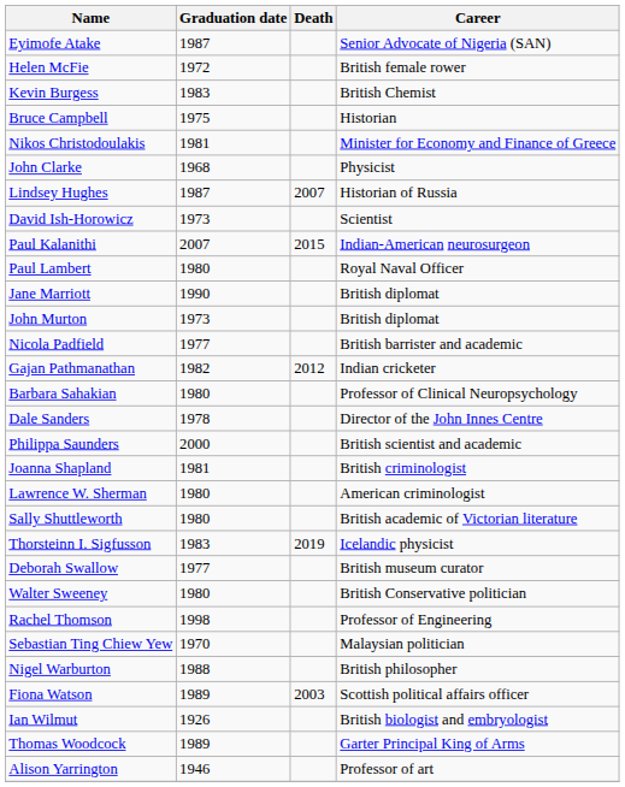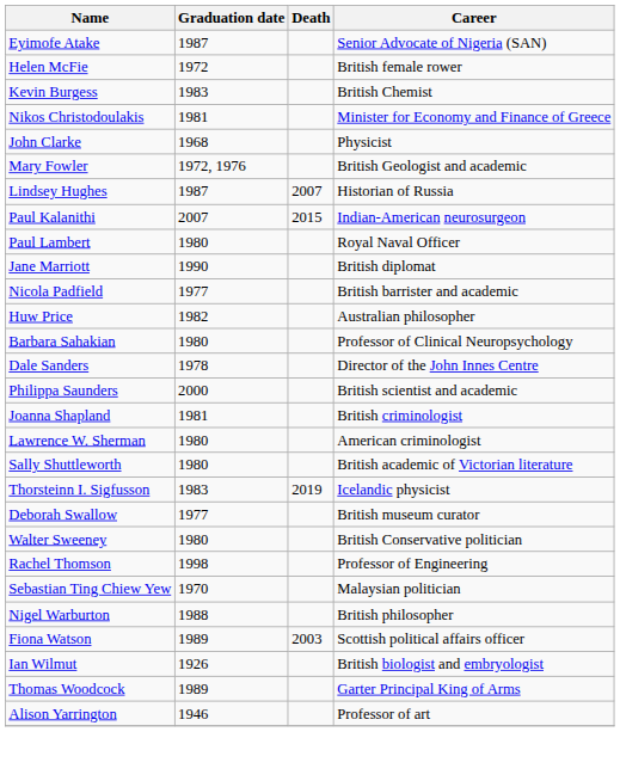 <table class="wikitable sortable" style="font-size:95%;">
 <tr>
 <th>Name</th>
 <th>Graduation date</th>
 <th>Death</th>
 <th>Career</th>
 </tr>
 <tr>
 <td><a href='#'>Eyimofe Atake</a></td>
 <td>1987</td>
 <td></td>
 <td><a href='#'>Senior Advocate of Nigeria</a> (SAN)</td>
 </tr>
 <tr>
 <td><a href='#'>Helen McFie</a></td>
 <td>1972</td>
 <td></td>
 <td>British female rower</td>
 </tr>
 <tr>
 <td><a href='#'>Kevin Burgess</a></td>
 <td>1983</td>
 <td></td>
 <td>British Chemist</td>
 </tr>
 <tr>
-<td><a href='#'>Bruce Campbell</a></td>
-<td>1975</td>
-<td></td>
-<td>Historian</td>
-</tr>
-<tr>
 <td><a href='#'>Nikos Christodoulakis</a></td>
 <td>1981</td>
 <td></td>
 <td><a href='#'>Minister for Economy and Finance of Greece</a></td>
 </tr>
 <tr>
 <td><a href='#'>John Clarke</a></td>
 <td>1968</td>
 <td></td>
 <td>Physicist</td>
 </tr>
 <tr>
+<td><a href='#'>Mary Fowler</a></td>
+<td>1972, 1976</td>
+<td></td>
+<td>British Geologist and academic</td>
+</tr>
+<tr>
 <td><a href='#'>Lindsey Hughes</a></td>
 <td>1987</td>
 <td>2007</td>
 <td>Historian of Russia</td>
-</tr>
-<tr>
-<td><a href='#'>David Ish-Horowicz</a></td>
-<td>1973</td>
-<td></td>
-<td>Scientist</td>
 </tr>
 <tr>
 <td><a href='#'>Paul Kalanithi</a></td>
 <td>2007</td>
 <td>2015</td>
 <td><a href='#'>Indian-American</a> <a href='#'>neurosurgeon</a></td>
 </tr>
 <tr>
 <td><a href='#'>Paul Lambert</a></td>
 <td>1980</td>
 <td></td>
 <td>Royal Naval Officer</td>
 </tr>
 <tr>
 <td><a href='#'>Jane Marriott</a></td>
 <td>1990</td>
 <td></td>
 <td>British diplomat</td>
 </tr>
 <tr>
-<td><a href='#'>John Murton</a></td>
-<td>1973</td>
-<td></td>
-<td>British diplomat</td>
-</tr>
-<tr>
 <td><a href='#'>Nicola Padfield</a></td>
 <td>1977</td>
 <td></td>
 <td>British barrister and academic</td>
 </tr>
 <tr>
-<td><a href='#'>Gajan Pathmanathan</a></td>
+<td><a href='#'>Huw Price</a></td>
 <td>1982</td>
-<td>2012</td>
-<td>Indian cricketer</td>
+<td></td>
+<td>Australian philosopher</td>
 </tr>
 <tr>
 <td><a href='#'>Barbara Sahakian</a></td>
 <td>1980</td>
 <td></td>
 <td>Professor of Clinical Neuropsychology</td>
 </tr>
 <tr>
 <td><a href='#'>Dale Sanders</a></td>
 <td>1978</td>
 <td></td>
 <td>Director of the <a href='#'>John Innes Centre</a></td>
 </tr>
 <tr>
 <td><a href='#'>Philippa Saunders</a></td>
 <td>2000</td>
 <td></td>
 <td>British scientist and academic</td>
 </tr>
 <tr>
 <td><a href='#'>Joanna Shapland</a></td>
 <td>1981</td>
 <td></td>
 <td>British <a href='#'>criminologist</a></td>
 </tr>
 <tr>
 <td><a href='#'>Lawrence W. Sherman</a></td>
 <td>1980</td>
 <td></td>
 <td>American criminologist</td>
 </tr>
 <tr>
 <td><a href='#'>Sally Shuttleworth</a></td>
 <td>1980</td>
 <td></td>
 <td>British academic of <a href='#'>Victorian literature</a></td>
 </tr>
 <tr>
 <td><a href='#'>Thorsteinn I. Sigfusson</a></td>
 <td>1983</td>
 <td>2019</td>
 <td><a href='#'>Icelandic</a> physicist</td>
 </tr>
 <tr>
 <td><a href='#'>Deborah Swallow</a></td>
 <td>1977</td>
 <td></td>
 <td>British museum curator</td>
 </tr>
 <tr>
 <td><a href='#'>Walter Sweeney</a></td>
 <td>1980</td>
 <td></td>
 <td>British Conservative politician</td>
 </tr>
 <tr>
 <td><a href='#'>Rachel Thomson</a></td>
 <td>1998</td>
 <td></td>
 <td>Professor of Engineering</td>
 </tr>
 <tr>
 <td><a href='#'>Sebastian Ting Chiew Yew</a></td>
 <td>1970</td>
 <td></td>
 <td>Malaysian politician</td>
 </tr>
 <tr>
 <td><a href='#'>Nigel Warburton</a></td>
 <td>1988</td>
 <td></td>
 <td>British philosopher</td>
 </tr>
 <tr>
 <td><a href='#'>Fiona Watson</a></td>
 <td>1989</td>
 <td>2003</td>
 <td>Scottish political affairs officer</td>
 </tr>
 <tr>
 <td><a href='#'>Ian Wilmut</a></td>
 <td>1926</td>
 <td></td>
 <td>British <a href='#'>biologist</a> and <a href='#'>embryologist</a></td>
 </tr>
 <tr>
 <td><a href='#'>Thomas Woodcock</a></td>
 <td>1989</td>
 <td></td>
 <td><a href='#'>Garter Principal King of Arms</a></td>
 </tr>
 <tr>
 <td><a href='#'>Alison Yarrington</a></td>
 <td>1946</td>
 <td></td>
 <td>Professor of art</td>
 </tr>
 <tr>
 </tr>
 </table>
